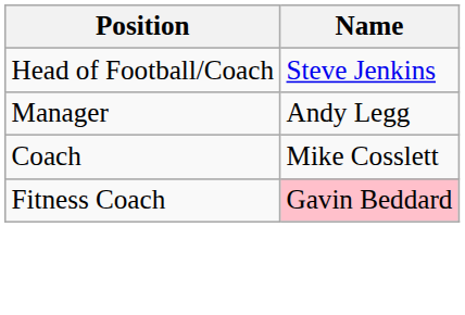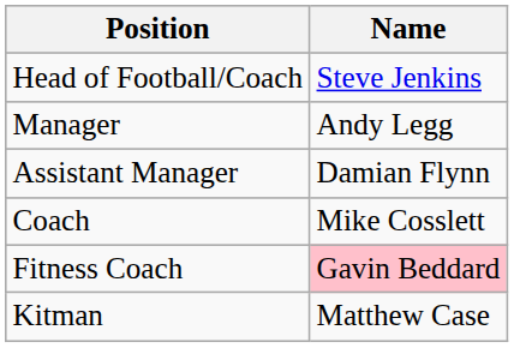 <table class="wikitable">
 <tr>
 <th>Position</th>
 <th>Name</th>
 </tr>
 <tr>
 <td>Head of Football/Coach</td>
 <td>  <a href='#'>Steve Jenkins</a></td>
 </tr>
 <tr>
 <td>Manager</td>
 <td> Andy Legg</td>
 </tr>
 <tr>
+<td>Assistant Manager</td>
+<td> Damian Flynn</td>
+</tr>
+<tr>
 <td>Coach</td>
 <td> Mike Cosslett</td>
 </tr>
 <tr>
 <td>Fitness Coach</td>
 <td style="background: pink;"> Gavin Beddard</td>
 </tr>
+<tr>
+<td>Kitman</td>
+<td> Matthew Case</td>
+</tr>
 </table>
